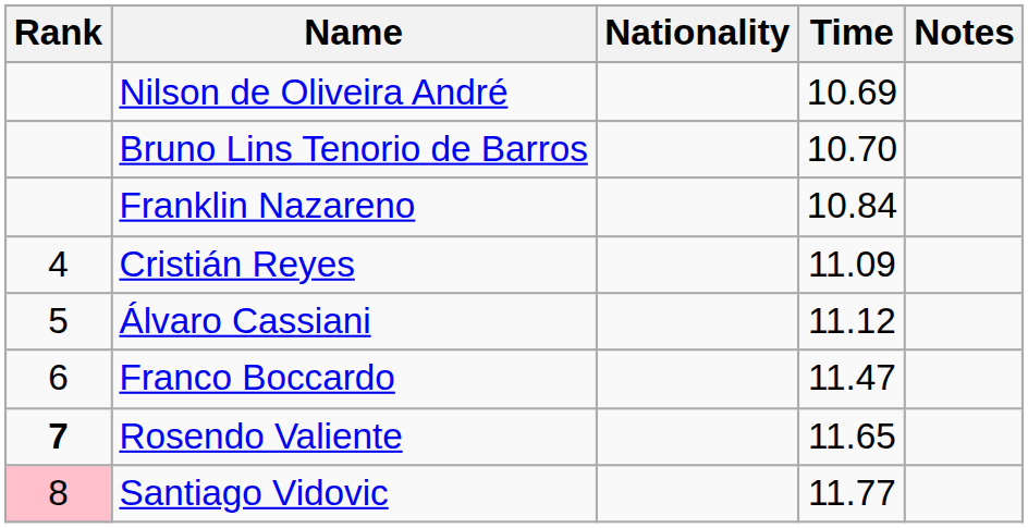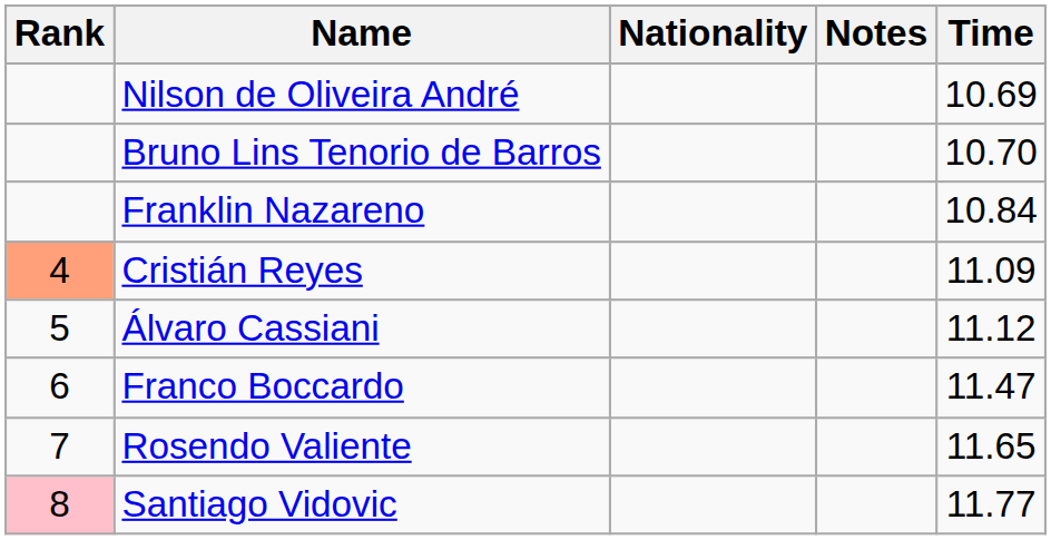 <table class="wikitable sortable" style="text-align:center">
 <tr>
 <th>Rank</th>
 <th>Name</th>
 <th>Nationality</th>
+<th>Notes</th>
 <th>Time</th>
-<th>Notes</th>
 </tr>
 <tr>
 <td align=center></td>
 <td align=left><a href='#'>Nilson de Oliveira André</a></td>
 <td align=left></td>
+<td></td>
 <td>10.69</td>
-<td></td>
 </tr>
 <tr>
 <td align=center></td>
 <td align=left><a href='#'>Bruno Lins Tenorio de Barros</a></td>
 <td align=left></td>
+<td></td>
 <td>10.70</td>
-<td></td>
 </tr>
 <tr>
 <td align=center></td>
 <td align=left><a href='#'>Franklin Nazareno</a></td>
 <td align=left></td>
+<td></td>
 <td>10.84</td>
-<td></td>
 </tr>
 <tr>
-<td align=center>4</td>
+<td align=center style="background: lightsalmon;">4</td>
 <td align=left><a href='#'>Cristián Reyes</a></td>
 <td align=left></td>
+<td></td>
 <td>11.09</td>
-<td></td>
 </tr>
 <tr>
 <td align=center>5</td>
 <td align=left><a href='#'>Álvaro Cassiani</a></td>
 <td align=left></td>
+<td></td>
 <td>11.12</td>
-<td></td>
 </tr>
 <tr>
 <td align=center>6</td>
 <td align=left><a href='#'>Franco Boccardo</a></td>
 <td align=left></td>
+<td></td>
 <td>11.47</td>
-<td></td>
 </tr>
 <tr>
-<td align=center><strong>7</strong></td>
+<td align=center>7</td>
 <td align=left><a href='#'>Rosendo Valiente</a></td>
 <td align=left></td>
+<td></td>
 <td>11.65</td>
-<td></td>
 </tr>
 <tr>
 <td align=center style="background: pink;">8</td>
 <td align=left><a href='#'>Santiago Vidovic</a></td>
 <td align=left></td>
+<td></td>
 <td>11.77</td>
-<td></td>
 </tr>
 </table>
